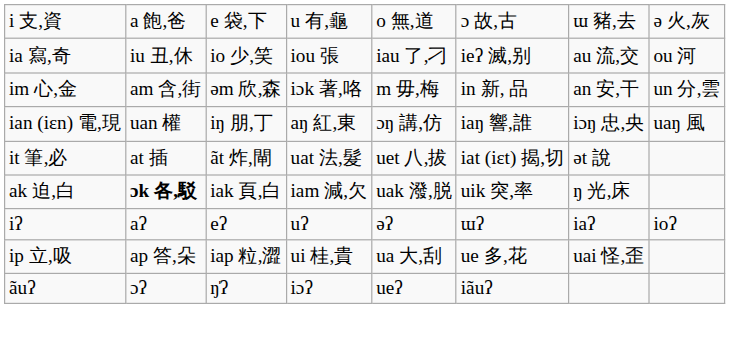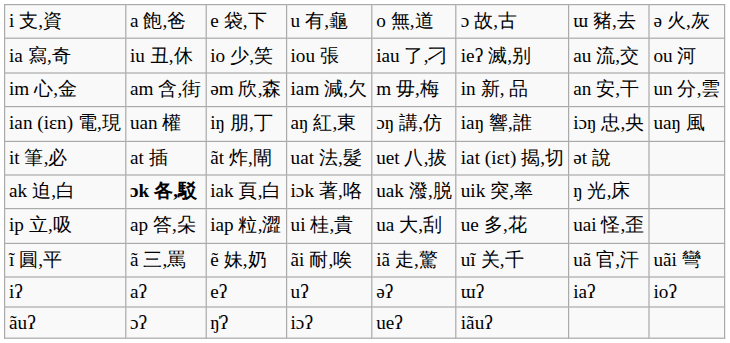 <table class="wikitable">
 <tr>
 <td>i 支,資</td>
 <td>a 飽,爸</td>
 <td>e 袋,下</td>
 <td>u 有,龜</td>
 <td>o 無,道</td>
 <td>ɔ 故,古</td>
 <td>ɯ 豬,去</td>
 <td>ə 火,灰</td>
 </tr>
 <tr>
 <td>ia 寫,奇</td>
 <td>iu 丑,休</td>
 <td>io 少,笑</td>
 <td>iou 張</td>
 <td>iau 了,刁</td>
 <td>ieʔ 滅,别</td>
 <td>au 流,交</td>
 <td>ou 河</td>
 </tr>
 <tr>
 <td>im 心,金</td>
 <td>am 含,街</td>
 <td>əm 欣,森</td>
-<td>iɔk 著,咯</td>
+<td>iam 減,欠</td>
 <td>m 毋,梅</td>
 <td>in 新, 品</td>
 <td>an 安,干</td>
 <td>un 分,雲</td>
 </tr>
 <tr>
 <td>ian (iɛn) 電,現</td>
 <td>uan 權</td>
 <td>iŋ 朋,丁</td>
 <td>aŋ 紅,東</td>
 <td>ɔŋ 講,仿</td>
 <td>iaŋ 響,誰</td>
 <td>iɔŋ 忠,央</td>
 <td>uaŋ 風</td>
 </tr>
 <tr>
 <td>it 筆,必</td>
 <td>at 插</td>
 <td>ãt 炸,閘</td>
 <td>uat 法,髮</td>
 <td>uet 八,拔</td>
 <td>iat (iɛt) 揭,切</td>
 <td>ət 說</td>
 <td></td>
 </tr>
 <tr>
 <td>ak 迫,白</td>
 <td><strong>ɔk 各,駁</strong></td>
 <td>iak 頁,白</td>
-<td>iam 減,欠</td>
+<td>iɔk 著,咯</td>
 <td>uak 潑,脱</td>
 <td>uik 突,率</td>
 <td>ŋ 光,床</td>
 <td></td>
+</tr>
+<tr>
+<td>ip 立,吸</td>
+<td>ap 答,朵</td>
+<td>iap 粒,澀</td>
+<td>ui 桂,貴</td>
+<td>ua 大,刮</td>
+<td>ue 多,花</td>
+<td>uai 怪,歪</td>
+<td></td>
+</tr>
+<tr>
+<td>ĩ 圓,平</td>
+<td>ã 三,罵</td>
+<td>ẽ 妹,奶</td>
+<td>ãi 耐,唉</td>
+<td>iã 走,驚</td>
+<td>uĩ 关,千</td>
+<td>uã 官,汗</td>
+<td>uãi 彎</td>
 </tr>
 <tr>
 <td>iʔ</td>
 <td>aʔ</td>
 <td>eʔ</td>
 <td>uʔ</td>
 <td>əʔ</td>
 <td>ɯʔ</td>
 <td>iaʔ</td>
 <td>ioʔ</td>
 </tr>
 <tr>
-<td>ip 立,吸</td>
-<td>ap 答,朵</td>
-<td>iap 粒,澀</td>
-<td>ui 桂,貴</td>
-<td>ua 大,刮</td>
-<td>ue 多,花</td>
-<td>uai 怪,歪</td>
-<td></td>
-</tr>
-<tr>
 <td>ãuʔ</td>
 <td>ɔʔ</td>
 <td>ŋ̍ʔ</td>
 <td>iɔʔ</td>
 <td>ueʔ</td>
 <td>iãuʔ</td>
 <td></td>
 <td></td>
 </tr>
 </table>
